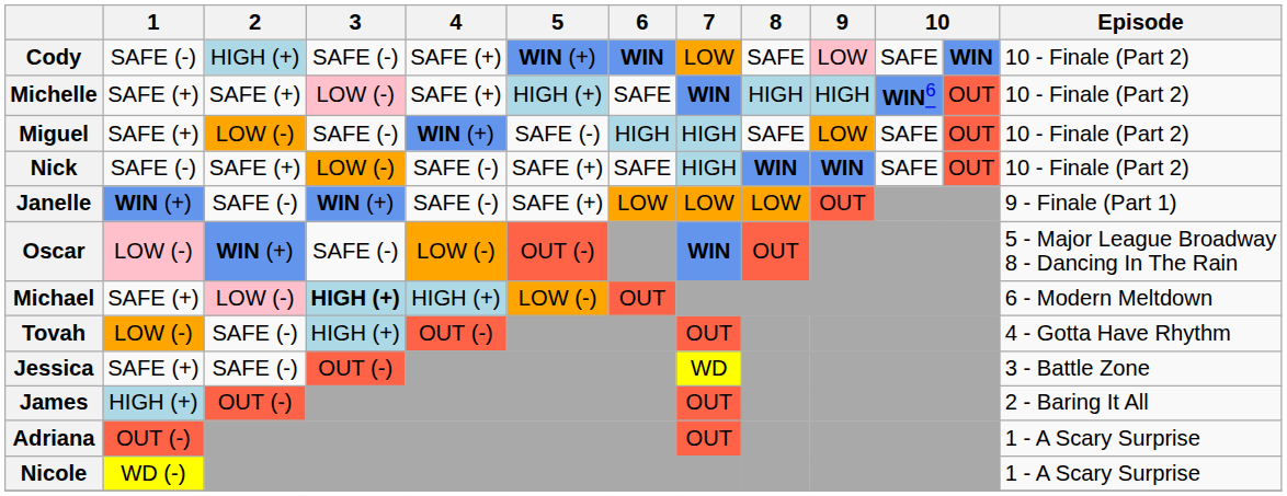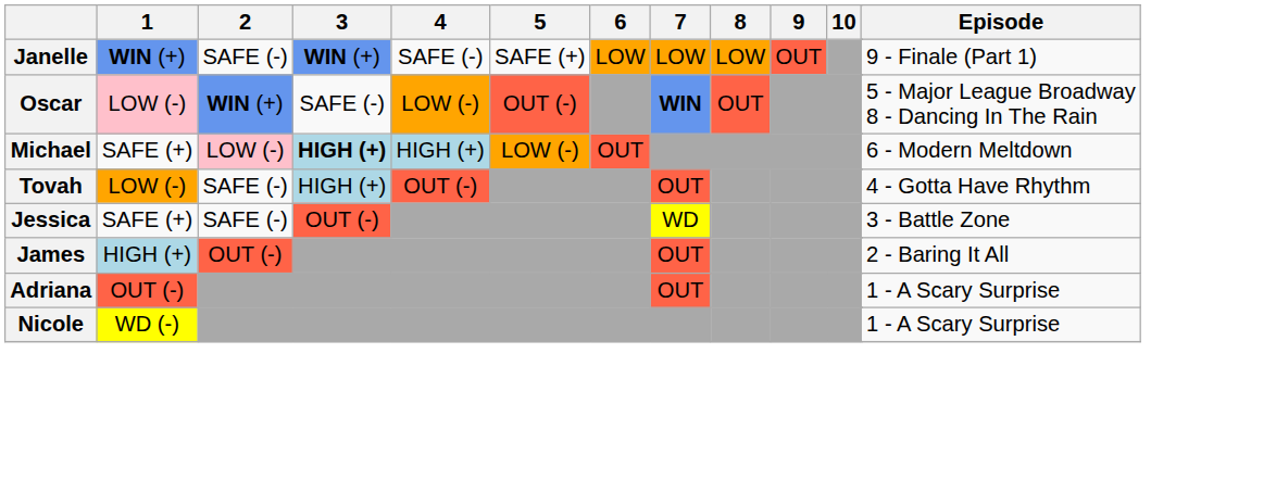 <table class="wikitable" style="text-align:center">
 <tr>
 <th></th>
 <th>1</th>
 <th>2</th>
 <th>3</th>
 <th>4</th>
 <th>5</th>
 <th>6</th>
 <th>7</th>
 <th>8</th>
 <th>9</th>
 <th colspan="2">10</th>
 <th>Episode</th>
-</tr>
-<tr>
-<th>Cody</th>
-<td>SAFE (-)</td>
-<td style="background:lightblue;">HIGH (+)</td>
-<td>SAFE (-)</td>
-<td>SAFE (+)</td>
-<td style="background:cornflowerblue;"><strong>WIN</strong> (+)</td>
-<td style="background:cornflowerblue;"><strong>WIN</strong></td>
-<td style="background:orange;">LOW</td>
-<td>SAFE</td>
-<td style="background:pink;">LOW</td>
-<td>SAFE</td>
-<td style="background:cornflowerblue;"><strong>WIN</strong></td>
-<td align="left">10 - Finale (Part 2)</td>
-</tr>
-<tr>
-<th>Michelle</th>
-<td>SAFE (+)</td>
-<td>SAFE (+)</td>
-<td style="background:pink;">LOW (-)</td>
-<td>SAFE (+)</td>
-<td style="background:lightblue;">HIGH (+)</td>
-<td>SAFE</td>
-<td style="background:cornflowerblue;"><strong>WIN</strong></td>
-<td style="background:lightblue;">HIGH</td>
-<td style="background:lightblue;">HIGH</td>
-<td style="background:cornflowerblue;"><strong>WIN</strong><a href='#'><sup>6</sup></a></td>
-<td style="background:tomato;">OUT</td>
-<td align="left">10 - Finale (Part 2)</td>
-</tr>
-<tr>
-<th>Miguel</th>
-<td>SAFE (+)</td>
-<td style="background:orange;">LOW (-)</td>
-<td>SAFE (-)</td>
-<td style="background:cornflowerblue;"><strong>WIN</strong> (+)</td>
-<td>SAFE (-)</td>
-<td style="background:lightblue;">HIGH</td>
-<td style="background:lightblue;">HIGH</td>
-<td>SAFE</td>
-<td style="background:orange;">LOW</td>
-<td>SAFE</td>
-<td style="background:tomato;">OUT</td>
-<td align="left">10 - Finale (Part 2)</td>
-</tr>
-<tr>
-<th>Nick</th>
-<td>SAFE (-)</td>
-<td>SAFE (+)</td>
-<td style="background:orange;">LOW (-)</td>
-<td>SAFE (-)</td>
-<td>SAFE (+)</td>
-<td>SAFE</td>
-<td style="background:lightblue;">HIGH</td>
-<td style="background:cornflowerblue;"><strong>WIN</strong></td>
-<td style="background:cornflowerblue;"><strong>WIN</strong></td>
-<td>SAFE</td>
-<td style="background:tomato;">OUT</td>
-<td align="left">10 - Finale (Part 2)</td>
 </tr>
 <tr>
 <th>Janelle</th>
 <td style="background:cornflowerblue;"><strong>WIN</strong> (+)</td>
 <td>SAFE (-)</td>
 <td style="background:cornflowerblue;"><strong>WIN</strong> (+)</td>
 <td>SAFE (-)</td>
 <td>SAFE (+)</td>
 <td style="background:orange;">LOW</td>
 <td style="background:orange;">LOW</td>
 <td style="background:orange;">LOW</td>
 <td style="background:tomato;">OUT</td>
 <td colspan=2 style="background:darkgray;"> </td>
 <td align="left">9 - Finale (Part 1)</td>
 </tr>
 <tr>
 <th>Oscar</th>
 <td style="background:pink;">LOW (-)</td>
 <td style="background:cornflowerblue;"><strong>WIN</strong> (+)</td>
 <td>SAFE (-)</td>
 <td style="background:orange;">LOW (-)</td>
 <td style="background:tomato;">OUT (-)</td>
 <td style="background:darkgray;"> </td>
 <td style="background:cornflowerblue;"><strong>WIN</strong></td>
 <td style="background:tomato;">OUT</td>
 <td colspan=3 style="background:darkgray;"> </td>
 <td align="left">5 - Major League Broadway <br> 8 - Dancing In The Rain</td>
 </tr>
 <tr>
 <th>Michael</th>
 <td>SAFE (+)</td>
 <td style="background:pink;">LOW (-)</td>
 <td style="background:lightblue;"><strong>HIGH (+)</strong></td>
 <td style="background:lightblue;">HIGH (+)</td>
 <td style="background:orange;">LOW (-)</td>
 <td style="background:tomato;">OUT</td>
 <td colspan=5 style="background:darkgray;"> </td>
 <td align="left">6 - Modern Meltdown</td>
 </tr>
 <tr>
 <th>Tovah</th>
 <td style="background:orange;">LOW (-)</td>
 <td>SAFE (-)</td>
 <td style="background:lightblue;">HIGH (+)</td>
 <td style="background:tomato;">OUT (-)</td>
 <td colspan=2 style="background:darkgray;"> </td>
 <td style="background:tomato;">OUT</td>
 <td style="background:darkgray;"> </td>
 <td colspan=3 style="background:darkgray;"> </td>
 <td align="left">4 - Gotta Have Rhythm</td>
 </tr>
 <tr>
 <th>Jessica</th>
 <td>SAFE (+)</td>
 <td>SAFE (-)</td>
 <td style="background:tomato;">OUT (-)</td>
 <td colspan=3 style="background:darkgray;"> </td>
 <td style="background:yellow;">WD</td>
 <td style="background:darkgray;"> </td>
 <td colspan=3 style="background:darkgray;"> </td>
 <td align="left">3 - Battle Zone</td>
 </tr>
 <tr>
 <th>James</th>
 <td style="background:lightblue;">HIGH (+)</td>
 <td style="background:tomato;">OUT (-)</td>
 <td colspan=4 style="background:darkgray;"> </td>
 <td style="background:tomato;">OUT</td>
 <td style="background:darkgray;"> </td>
 <td colspan=3 style="background:darkgray;"> </td>
 <td align="left">2 - Baring It All</td>
 </tr>
 <tr>
 <th>Adriana</th>
 <td style="background:tomato;">OUT (-)</td>
 <td colspan=5 style="background:darkgray;"> </td>
 <td style="background:tomato;">OUT</td>
 <td style="background:darkgray;"> </td>
 <td colspan=3 style="background:darkgray;"> </td>
 <td align="left">1 - A Scary Surprise</td>
 </tr>
 <tr>
 <th>Nicole</th>
 <td style="background:yellow;">WD (-)</td>
 <td colspan=6 style="background:darkgray;"></td>
 <td style="background:darkgray;"> </td>
 <td colspan=3 style="background:darkgray;"> </td>
 <td align="left">1 - A Scary Surprise</td>
 </tr>
 <tr>
 </tr>
 </table>
